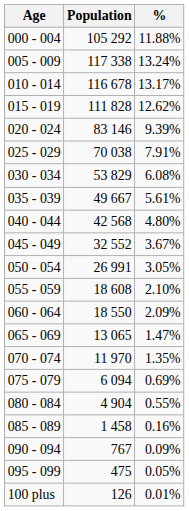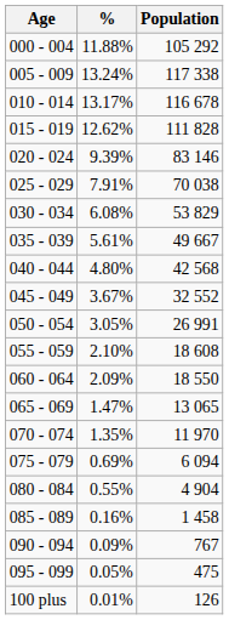 <table class="wikitable" style="font-size: 95%; text-align: right">
 <tr>
 <th>Age</th>
+<th>%</th>
 <th>Population</th>
-<th>%</th>
 </tr>
 <tr>
 <td align=left>000 - 004</td>
+<td>11.88%</td>
 <td>105 292</td>
-<td>11.88%</td>
 </tr>
 <tr>
 <td align=left>005 - 009</td>
+<td>13.24%</td>
 <td>117 338</td>
-<td>13.24%</td>
 </tr>
 <tr>
 <td align=left>010 - 014</td>
+<td>13.17%</td>
 <td>116 678</td>
-<td>13.17%</td>
 </tr>
 <tr>
 <td align=left>015 - 019</td>
+<td>12.62%</td>
 <td>111 828</td>
-<td>12.62%</td>
 </tr>
 <tr>
 <td align=left>020 - 024</td>
+<td>9.39%</td>
 <td>83 146</td>
-<td>9.39%</td>
 </tr>
 <tr>
 <td align=left>025 - 029</td>
+<td>7.91%</td>
 <td>70 038</td>
-<td>7.91%</td>
 </tr>
 <tr>
 <td align=left>030 - 034</td>
+<td>6.08%</td>
 <td>53 829</td>
-<td>6.08%</td>
 </tr>
 <tr>
 <td align=left>035 - 039</td>
+<td>5.61%</td>
 <td>49 667</td>
-<td>5.61%</td>
 </tr>
 <tr>
 <td align=left>040 - 044</td>
+<td>4.80%</td>
 <td>42 568</td>
-<td>4.80%</td>
 </tr>
 <tr>
 <td align=left>045 - 049</td>
+<td>3.67%</td>
 <td>32 552</td>
-<td>3.67%</td>
 </tr>
 <tr>
 <td align=left>050 - 054</td>
+<td>3.05%</td>
 <td>26 991</td>
-<td>3.05%</td>
 </tr>
 <tr>
 <td align=left>055 - 059</td>
+<td>2.10%</td>
 <td>18 608</td>
-<td>2.10%</td>
 </tr>
 <tr>
 <td align=left>060 - 064</td>
+<td>2.09%</td>
 <td>18 550</td>
-<td>2.09%</td>
 </tr>
 <tr>
 <td align=left>065 - 069</td>
+<td>1.47%</td>
 <td>13 065</td>
-<td>1.47%</td>
 </tr>
 <tr>
 <td align=left>070 - 074</td>
+<td>1.35%</td>
 <td>11 970</td>
-<td>1.35%</td>
 </tr>
 <tr>
 <td align=left>075 - 079</td>
+<td>0.69%</td>
 <td>6 094</td>
-<td>0.69%</td>
 </tr>
 <tr>
 <td align=left>080 - 084</td>
+<td>0.55%</td>
 <td>4 904</td>
-<td>0.55%</td>
 </tr>
 <tr>
 <td align=left>085 - 089</td>
+<td>0.16%</td>
 <td>1 458</td>
-<td>0.16%</td>
 </tr>
 <tr>
 <td align=left>090 - 094</td>
+<td>0.09%</td>
 <td>767</td>
-<td>0.09%</td>
 </tr>
 <tr>
 <td align=left>095 - 099</td>
+<td>0.05%</td>
 <td>475</td>
-<td>0.05%</td>
 </tr>
 <tr>
 <td align=left>100 plus</td>
+<td>0.01%</td>
 <td>126</td>
-<td>0.01%</td>
 </tr>
 </table>
